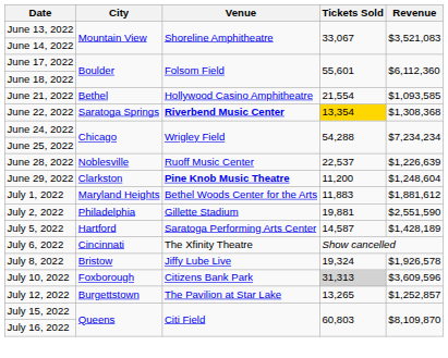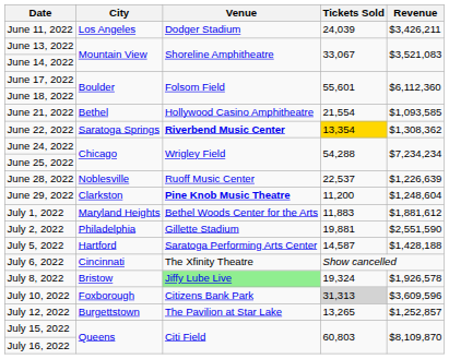 <table class="wikitable">
 <tr>
 <th>Date</th>
 <th>City</th>
 <th>Venue</th>
 <th>Tickets Sold</th>
 <th>Revenue</th>
+</tr>
+<tr>
+<td>June 11, 2022</td>
+<td><a href='#'>Los Angeles</a></td>
+<td><a href='#'>Dodger Stadium</a></td>
+<td>24,039</td>
+<td>$3,426,211</td>
 </tr>
 <tr>
 <td>June 13, 2022</td>
 <td rowspan="2"><a href='#'>Mountain View</a></td>
 <td rowspan="2"><a href='#'>Shoreline Amphitheatre</a></td>
 <td rowspan="2">33,067</td>
 <td rowspan="2">$3,521,083</td>
 </tr>
 <tr>
 <td>June 14, 2022</td>
 </tr>
 <tr>
 <td>June 17, 2022</td>
 <td rowspan="2"><a href='#'>Boulder</a></td>
 <td rowspan="2"><a href='#'>Folsom Field</a></td>
 <td rowspan="2">55,601</td>
 <td rowspan="2">$6,112,360</td>
 </tr>
 <tr>
 <td>June 18, 2022</td>
 </tr>
 <tr>
 <td>June 21, 2022</td>
 <td><a href='#'>Bethel</a></td>
 <td><a href='#'>Hollywood Casino Amphitheatre</a></td>
 <td>21,554</td>
 <td>$1,093,585</td>
 </tr>
 <tr>
 <td>June 22, 2022</td>
 <td><a href='#'>Saratoga Springs</a></td>
 <td><strong><a href='#'>Riverbend Music Center</a></strong></td>
 <td style="background: gold;">13,354</td>
-<td>$1,308,368</td>
+<td>$1,308,362</td>
 </tr>
 <tr>
 <td>June 24, 2022</td>
 <td rowspan="2"><a href='#'>Chicago</a></td>
 <td rowspan="2"><a href='#'>Wrigley Field</a></td>
 <td rowspan="2">54,288</td>
 <td rowspan="2">$7,234,234</td>
 </tr>
 <tr>
 <td>June 25, 2022</td>
 </tr>
 <tr>
 <td>June 28, 2022</td>
 <td><a href='#'>Noblesville</a></td>
 <td><a href='#'>Ruoff Music Center</a></td>
 <td>22,537</td>
 <td>$1,226,639</td>
 </tr>
 <tr>
 <td>June 29, 2022</td>
 <td><a href='#'>Clarkston</a></td>
 <td><strong><a href='#'>Pine Knob Music Theatre</a></strong></td>
 <td>11,200</td>
 <td>$1,248,604</td>
 </tr>
 <tr>
 <td>July 1, 2022</td>
 <td><a href='#'>Maryland Heights</a></td>
 <td><a href='#'>Bethel Woods Center for the Arts</a></td>
 <td>11,883</td>
 <td>$1,881,612</td>
 </tr>
 <tr>
 <td>July 2, 2022</td>
 <td><a href='#'>Philadelphia</a></td>
 <td><a href='#'>Gillette Stadium</a></td>
 <td>19,881</td>
 <td>$2,551,590</td>
 </tr>
 <tr>
 <td>July 5, 2022</td>
 <td><a href='#'>Hartford</a></td>
 <td><a href='#'>Saratoga Performing Arts Center</a></td>
 <td>14,587</td>
-<td>$1,428,189</td>
+<td>$1,428,188</td>
 </tr>
 <tr>
 <td>July 6, 2022</td>
 <td><a href='#'>Cincinnati</a></td>
 <td>The Xfinity Theatre</td>
 <td colspan="2"><em>Show cancelled</em></td>
 </tr>
 <tr>
 <td>July 8, 2022</td>
 <td><a href='#'>Bristow</a></td>
-<td><a href='#'>Jiffy Lube Live</a></td>
+<td style="background: lightgreen;"><a href='#'>Jiffy Lube Live</a></td>
 <td>19,324</td>
 <td>$1,926,578</td>
 </tr>
 <tr>
 <td>July 10, 2022</td>
 <td><a href='#'>Foxborough</a></td>
 <td><a href='#'>Citizens Bank Park</a></td>
 <td style="background: lightgrey;">31,313</td>
 <td>$3,609,596</td>
 </tr>
 <tr>
 <td>July 12, 2022</td>
 <td><a href='#'>Burgettstown</a></td>
 <td><a href='#'>The Pavilion at Star Lake</a></td>
 <td>13,265</td>
 <td>$1,252,857</td>
 </tr>
 <tr>
 <td>July 15, 2022</td>
 <td rowspan="2"><a href='#'>Queens</a></td>
 <td rowspan="2"><a href='#'>Citi Field</a></td>
 <td rowspan="2">60,803</td>
 <td rowspan="2">$8,109,870</td>
 </tr>
 <tr>
 <td>July 16, 2022</td>
 </tr>
 </table>
